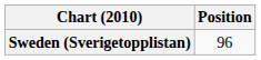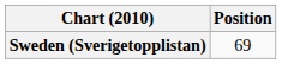 <table class="wikitable plainrowheaders" style="text-align:center">
 <tr>
 <th scope="col">Chart (2010)</th>
 <th scope="col">Position</th>
 </tr>
 <tr>
 <th scope="row">Sweden (Sverigetopplistan)</th>
-<td>96</td>
+<td>69</td>
 </tr>
 </table>
